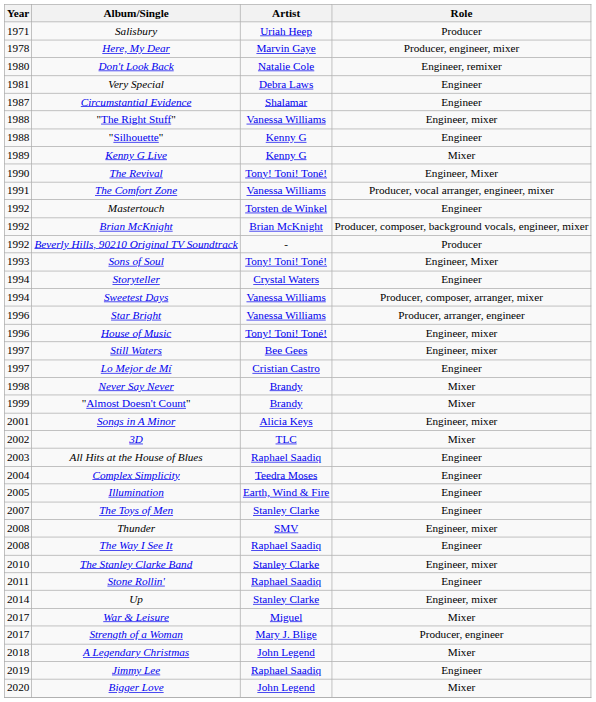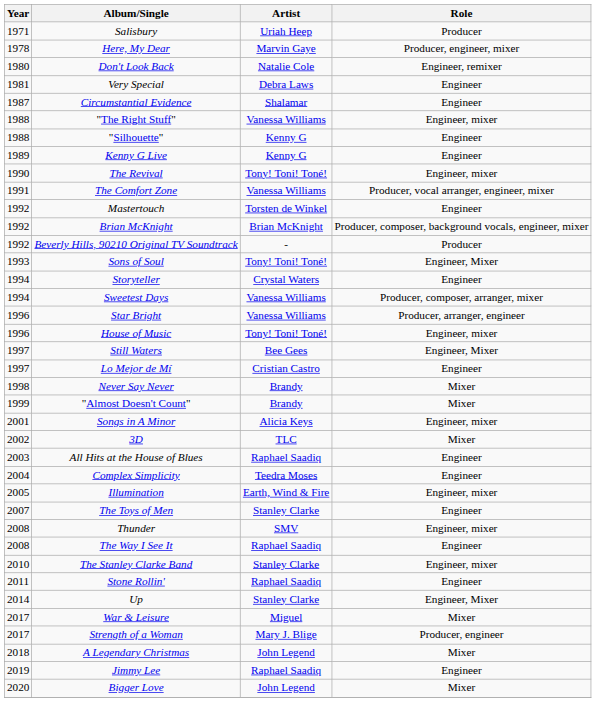 <table class="wikitable sortable" style="text-align:center">
 <tr>
 <th>Year</th>
 <th>Album/Single</th>
 <th>Artist</th>
 <th>Role</th>
 </tr>
 <tr>
 <td>1971</td>
 <td><em>Salisbury</em></td>
 <td><a href='#'>Uriah Heep</a></td>
 <td>Producer</td>
 </tr>
 <tr>
 <td>1978</td>
 <td><em><a href='#'>Here, My Dear</a></em></td>
 <td><a href='#'>Marvin Gaye</a></td>
 <td>Producer, engineer, mixer</td>
 </tr>
 <tr>
 <td>1980</td>
 <td><em><a href='#'>Don't Look Back</a></em></td>
 <td><a href='#'>Natalie Cole</a></td>
 <td>Engineer, remixer</td>
 </tr>
 <tr>
 <td>1981</td>
 <td><em>Very Special</em></td>
 <td><a href='#'>Debra Laws</a></td>
 <td>Engineer</td>
 </tr>
 <tr>
 <td>1987</td>
 <td><em><a href='#'>Circumstantial Evidence</a></em></td>
 <td><a href='#'>Shalamar</a></td>
 <td>Engineer</td>
 </tr>
 <tr>
 <td>1988</td>
 <td>"<a href='#'>The Right Stuff</a>"</td>
 <td><a href='#'>Vanessa Williams</a></td>
 <td>Engineer, mixer</td>
 </tr>
 <tr>
 <td>1988</td>
 <td>"<a href='#'>Silhouette</a>"</td>
 <td><a href='#'>Kenny G</a></td>
 <td>Engineer</td>
 </tr>
 <tr>
 <td>1989</td>
 <td><em><a href='#'>Kenny G Live</a></em></td>
 <td><a href='#'>Kenny G</a></td>
-<td>Mixer</td>
+<td>Engineer</td>
 </tr>
 <tr>
 <td>1990</td>
 <td><em><a href='#'>The Revival</a></em></td>
 <td><a href='#'>Tony! Toni! Toné!</a></td>
-<td>Engineer, Mixer</td>
+<td>Engineer, mixer</td>
 </tr>
 <tr>
 <td>1991</td>
 <td><em><a href='#'>The Comfort Zone</a></em></td>
 <td><a href='#'>Vanessa Williams</a></td>
 <td>Producer, vocal arranger, engineer, mixer</td>
 </tr>
 <tr>
 <td>1992</td>
 <td><em>Mastertouch</em></td>
 <td><a href='#'>Torsten de Winkel</a></td>
 <td>Engineer</td>
 </tr>
 <tr>
 <td>1992</td>
 <td><em><a href='#'>Brian McKnight</a></em></td>
 <td><a href='#'>Brian McKnight</a></td>
 <td>Producer, composer, background vocals, engineer, mixer</td>
 </tr>
 <tr>
 <td>1992</td>
 <td><em><a href='#'>Beverly Hills, 90210 Original TV Soundtrack</a></em></td>
 <td>-</td>
 <td>Producer</td>
 </tr>
 <tr>
 <td>1993</td>
 <td><em><a href='#'>Sons of Soul</a></em></td>
 <td><a href='#'>Tony! Toni! Toné!</a></td>
 <td>Engineer, Mixer</td>
 </tr>
 <tr>
 <td>1994</td>
 <td><em><a href='#'>Storyteller</a></em></td>
 <td><a href='#'>Crystal Waters</a></td>
 <td>Engineer</td>
 </tr>
 <tr>
 <td>1994</td>
 <td><em><a href='#'>Sweetest Days</a></em></td>
 <td><a href='#'>Vanessa Williams</a></td>
 <td>Producer, composer, arranger, mixer</td>
 </tr>
 <tr>
 <td>1996</td>
 <td><em><a href='#'>Star Bright</a></em></td>
 <td><a href='#'>Vanessa Williams</a></td>
 <td>Producer, arranger, engineer</td>
 </tr>
 <tr>
 <td>1996</td>
 <td><em><a href='#'>House of Music</a></em></td>
 <td><a href='#'>Tony! Toni! Toné!</a></td>
 <td>Engineer, mixer</td>
 </tr>
 <tr>
 <td>1997</td>
 <td><em><a href='#'>Still Waters</a></em></td>
 <td><a href='#'>Bee Gees</a></td>
-<td>Engineer, mixer</td>
+<td>Engineer, Mixer</td>
 </tr>
 <tr>
 <td>1997</td>
 <td><em><a href='#'>Lo Mejor de Mí</a></em></td>
 <td><a href='#'>Cristian Castro</a></td>
 <td>Engineer</td>
 </tr>
 <tr>
 <td>1998</td>
 <td><em><a href='#'>Never Say Never</a></em></td>
 <td><a href='#'>Brandy</a></td>
 <td>Mixer</td>
 </tr>
 <tr>
 <td>1999</td>
 <td>"<a href='#'>Almost Doesn't Count</a>"</td>
 <td><a href='#'>Brandy</a></td>
 <td>Mixer</td>
 </tr>
 <tr>
 <td>2001</td>
 <td><em><a href='#'>Songs in A Minor</a></em></td>
 <td><a href='#'>Alicia Keys</a></td>
 <td>Engineer, mixer</td>
 </tr>
 <tr>
 <td>2002</td>
 <td><em><a href='#'>3D</a></em></td>
 <td><a href='#'>TLC</a></td>
 <td>Mixer</td>
 </tr>
 <tr>
 <td>2003</td>
 <td><em>All Hits at the House of Blues</em></td>
 <td><a href='#'>Raphael Saadiq</a></td>
 <td>Engineer</td>
 </tr>
 <tr>
 <td>2004</td>
 <td><em><a href='#'>Complex Simplicity</a></em></td>
 <td><a href='#'>Teedra Moses</a></td>
 <td>Engineer</td>
 </tr>
 <tr>
 <td>2005</td>
 <td><em><a href='#'>Illumination</a></em></td>
 <td><a href='#'>Earth, Wind & Fire</a></td>
-<td>Engineer</td>
+<td>Engineer, mixer</td>
 </tr>
 <tr>
 <td>2007</td>
 <td><em><a href='#'>The Toys of Men</a></em></td>
 <td><a href='#'>Stanley Clarke</a></td>
 <td>Engineer</td>
 </tr>
 <tr>
 <td>2008</td>
 <td><em>Thunder</em></td>
 <td><a href='#'>SMV</a></td>
 <td>Engineer, mixer</td>
 </tr>
 <tr>
 <td>2008</td>
 <td><em><a href='#'>The Way I See It</a></em></td>
 <td><a href='#'>Raphael Saadiq</a></td>
 <td>Engineer</td>
 </tr>
 <tr>
 <td>2010</td>
 <td><em><a href='#'>The Stanley Clarke Band</a></em></td>
 <td><a href='#'>Stanley Clarke</a></td>
 <td>Engineer, mixer</td>
 </tr>
 <tr>
 <td>2011</td>
 <td><em><a href='#'>Stone Rollin'</a></em></td>
 <td><a href='#'>Raphael Saadiq</a></td>
 <td>Engineer</td>
 </tr>
 <tr>
 <td>2014</td>
 <td><em>Up</em></td>
 <td><a href='#'>Stanley Clarke</a></td>
-<td>Engineer, mixer</td>
+<td>Engineer, Mixer</td>
 </tr>
 <tr>
 <td>2017</td>
 <td><em><a href='#'>War & Leisure</a></em></td>
 <td><a href='#'>Miguel</a></td>
 <td>Mixer</td>
 </tr>
 <tr>
 <td>2017</td>
 <td><em><a href='#'>Strength of a Woman</a></em></td>
 <td><a href='#'>Mary J. Blige</a></td>
 <td>Producer, engineer</td>
 </tr>
 <tr>
 <td>2018</td>
 <td><em><a href='#'>A Legendary Christmas</a></em></td>
 <td><a href='#'>John Legend</a></td>
 <td>Mixer</td>
 </tr>
 <tr>
 <td>2019</td>
 <td><em><a href='#'>Jimmy Lee</a></em></td>
 <td><a href='#'>Raphael Saadiq</a></td>
 <td>Engineer</td>
 </tr>
 <tr>
 <td>2020</td>
 <td><em><a href='#'>Bigger Love</a></em></td>
 <td><a href='#'>John Legend</a></td>
 <td>Mixer</td>
 </tr>
 <tr>
 </tr>
 </table>
